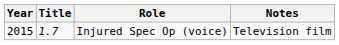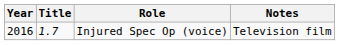 <table class="wikitable sortable">
 <tr>
 <th>Year</th>
 <th>Title</th>
 <th>Role</th>
 <th>Notes</th>
 </tr>
 <tr>
-<td>2015</td>
+<td>2016</td>
 <td><em>1.7</em></td>
 <td>Injured Spec Op (voice)</td>
 <td>Television film</td>
 </tr>
 </table>
